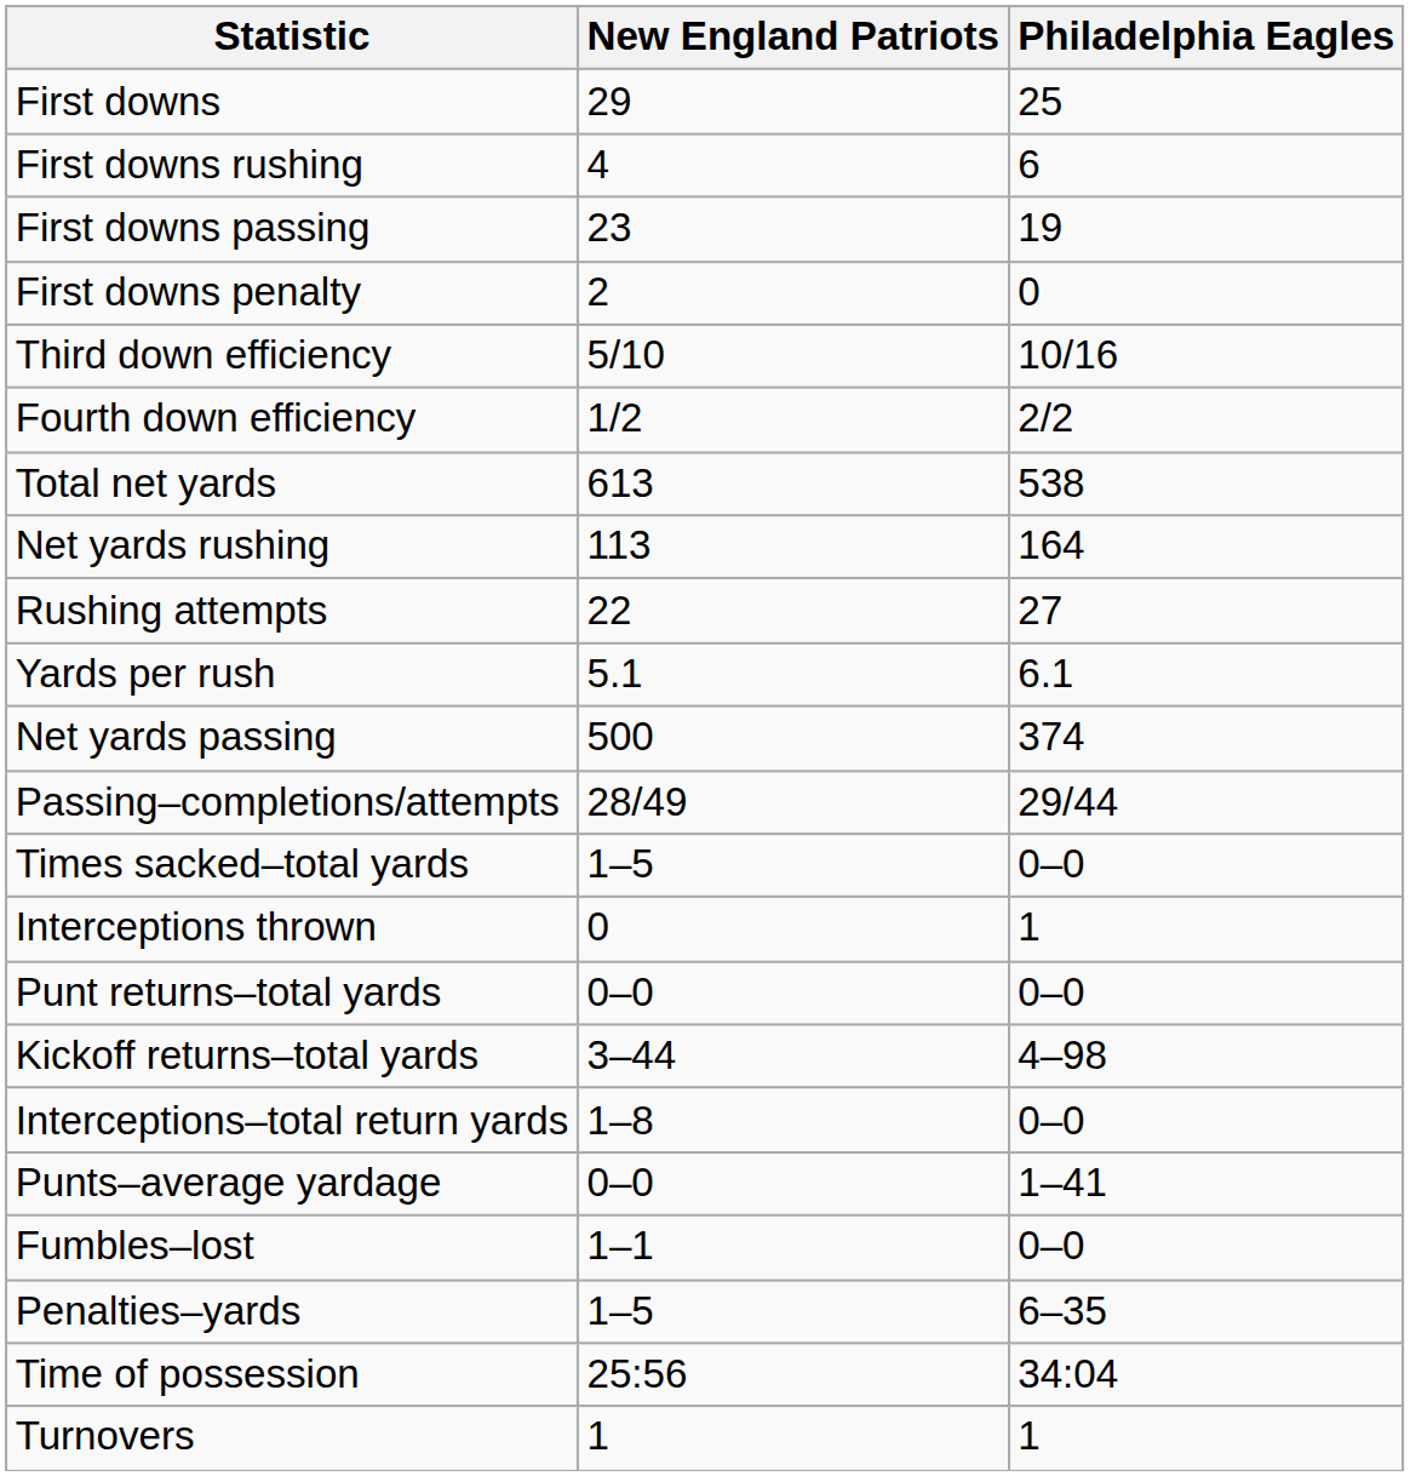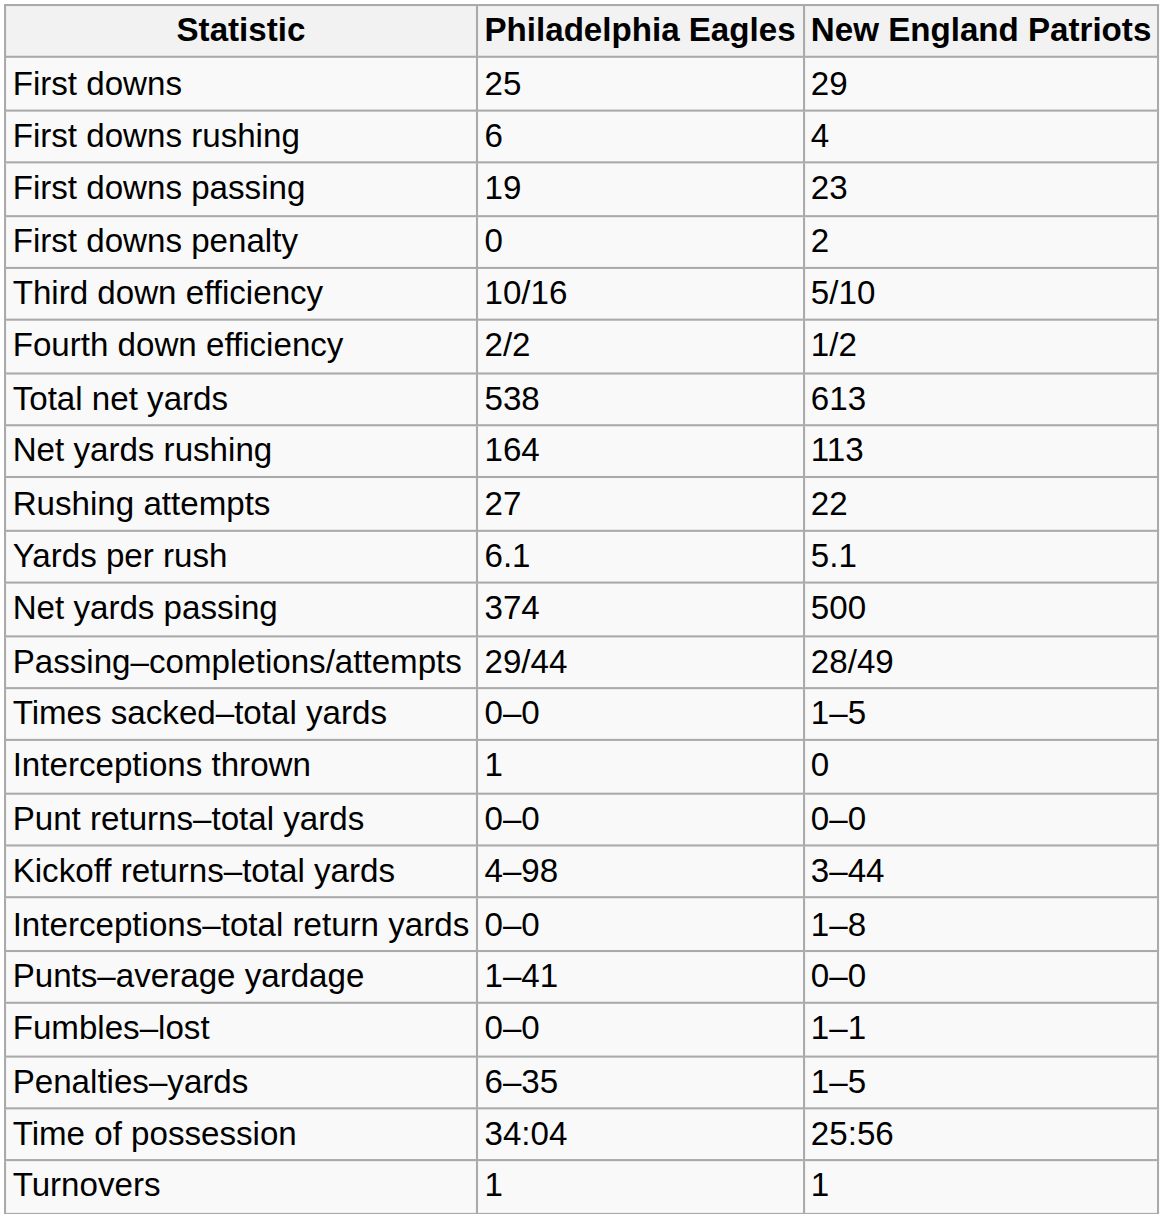 <table class="wikitable">
 <tr>
 <th>Statistic</th>
+<th>Philadelphia Eagles</th>
 <th>New England Patriots</th>
-<th>Philadelphia Eagles</th>
 </tr>
 <tr>
 <td>First downs</td>
+<td>25</td>
 <td>29</td>
-<td>25</td>
 </tr>
 <tr>
 <td>First downs rushing</td>
+<td>6</td>
 <td>4</td>
-<td>6</td>
 </tr>
 <tr>
 <td>First downs passing</td>
+<td>19</td>
 <td>23</td>
-<td>19</td>
 </tr>
 <tr>
 <td>First downs penalty</td>
+<td>0</td>
 <td>2</td>
-<td>0</td>
 </tr>
 <tr>
 <td>Third down efficiency</td>
+<td>10/16</td>
 <td>5/10</td>
-<td>10/16</td>
 </tr>
 <tr>
 <td>Fourth down efficiency</td>
+<td>2/2</td>
 <td>1/2</td>
-<td>2/2</td>
 </tr>
 <tr>
 <td>Total net yards</td>
+<td>538</td>
 <td>613</td>
-<td>538</td>
 </tr>
 <tr>
 <td>Net yards rushing</td>
+<td>164</td>
 <td>113</td>
-<td>164</td>
 </tr>
 <tr>
 <td>Rushing attempts</td>
+<td>27</td>
 <td>22</td>
-<td>27</td>
 </tr>
 <tr>
 <td>Yards per rush</td>
+<td>6.1</td>
 <td>5.1</td>
-<td>6.1</td>
 </tr>
 <tr>
 <td>Net yards passing</td>
+<td>374</td>
 <td>500</td>
-<td>374</td>
 </tr>
 <tr>
 <td>Passing–completions/attempts</td>
+<td>29/44</td>
 <td>28/49</td>
-<td>29/44</td>
 </tr>
 <tr>
 <td>Times sacked–total yards</td>
+<td>0–0</td>
 <td>1–5</td>
-<td>0–0</td>
 </tr>
 <tr>
 <td>Interceptions thrown</td>
+<td>1</td>
 <td>0</td>
-<td>1</td>
 </tr>
 <tr>
 <td>Punt returns–total yards</td>
 <td>0–0</td>
 <td>0–0</td>
 </tr>
 <tr>
 <td>Kickoff returns–total yards</td>
+<td>4–98</td>
 <td>3–44</td>
-<td>4–98</td>
 </tr>
 <tr>
 <td>Interceptions–total return yards</td>
+<td>0–0</td>
 <td>1–8</td>
+</tr>
+<tr>
+<td>Punts–average yardage</td>
+<td>1–41</td>
 <td>0–0</td>
 </tr>
 <tr>
-<td>Punts–average yardage</td>
+<td>Fumbles–lost</td>
 <td>0–0</td>
-<td>1–41</td>
-</tr>
-<tr>
-<td>Fumbles–lost</td>
 <td>1–1</td>
-<td>0–0</td>
 </tr>
 <tr>
 <td>Penalties–yards</td>
+<td>6–35</td>
 <td>1–5</td>
-<td>6–35</td>
 </tr>
 <tr>
 <td>Time of possession</td>
+<td>34:04</td>
 <td>25:56</td>
-<td>34:04</td>
 </tr>
 <tr>
 <td>Turnovers</td>
 <td>1</td>
 <td>1</td>
 </tr>
 </table>
